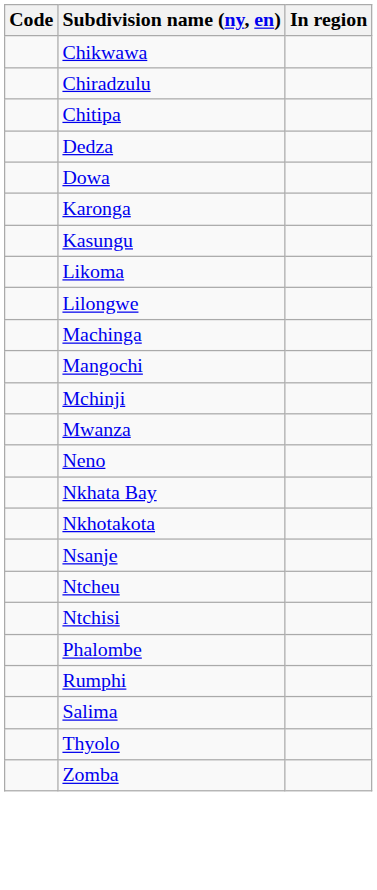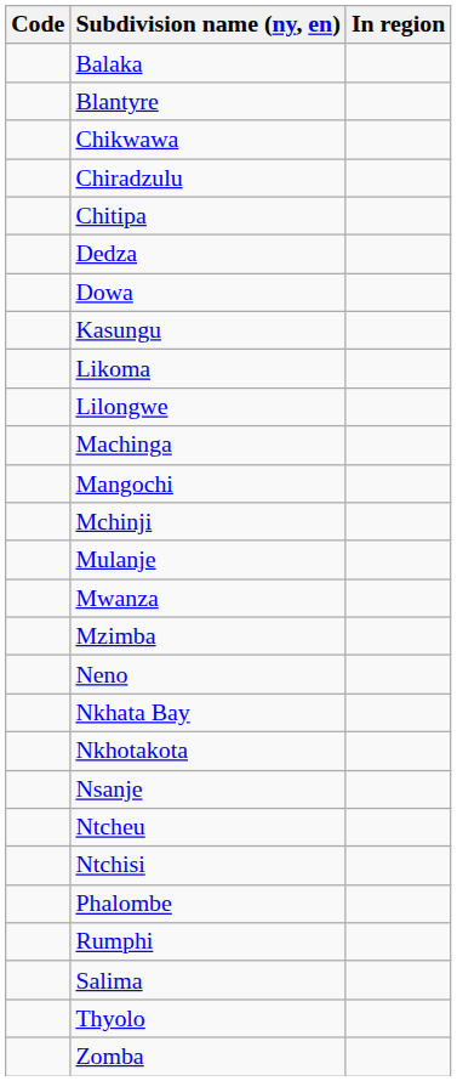 <table class="wikitable sortable">
 <tr>
 <th>Code</th>
 <th>Subdivision name (<a href='#'>ny</a>, <a href='#'>en</a>)</th>
 <th>In region</th>
+</tr>
+<tr>
+<td></td>
+<td><a href='#'>Balaka</a></td>
+<td><a href='#'></a></td>
+</tr>
+<tr>
+<td></td>
+<td><a href='#'>Blantyre</a></td>
+<td><a href='#'></a></td>
 </tr>
 <tr>
 <td></td>
 <td><a href='#'>Chikwawa</a></td>
 <td><a href='#'></a></td>
 </tr>
 <tr>
 <td></td>
 <td><a href='#'>Chiradzulu</a></td>
 <td><a href='#'></a></td>
 </tr>
 <tr>
 <td></td>
 <td><a href='#'>Chitipa</a></td>
 <td><a href='#'></a></td>
 </tr>
 <tr>
 <td></td>
 <td><a href='#'>Dedza</a></td>
 <td><a href='#'></a></td>
 </tr>
 <tr>
 <td></td>
 <td><a href='#'>Dowa</a></td>
-<td><a href='#'></a></td>
-</tr>
-<tr>
-<td></td>
-<td><a href='#'>Karonga</a></td>
 <td><a href='#'></a></td>
 </tr>
 <tr>
 <td></td>
 <td><a href='#'>Kasungu</a></td>
 <td><a href='#'></a></td>
 </tr>
 <tr>
 <td></td>
 <td><a href='#'>Likoma</a></td>
 <td><a href='#'></a></td>
 </tr>
 <tr>
 <td></td>
 <td><a href='#'>Lilongwe</a></td>
 <td><a href='#'></a></td>
 </tr>
 <tr>
 <td></td>
 <td><a href='#'>Machinga</a></td>
 <td><a href='#'></a></td>
 </tr>
 <tr>
 <td></td>
 <td><a href='#'>Mangochi</a></td>
 <td><a href='#'></a></td>
 </tr>
 <tr>
 <td></td>
 <td><a href='#'>Mchinji</a></td>
 <td><a href='#'></a></td>
 </tr>
 <tr>
 <td></td>
+<td><a href='#'>Mulanje</a></td>
+<td><a href='#'></a></td>
+</tr>
+<tr>
+<td></td>
 <td><a href='#'>Mwanza</a></td>
+<td><a href='#'></a></td>
+</tr>
+<tr>
+<td></td>
+<td><a href='#'>Mzimba</a></td>
 <td><a href='#'></a></td>
 </tr>
 <tr>
 <td></td>
 <td><a href='#'>Neno</a></td>
 <td><a href='#'></a></td>
 </tr>
 <tr>
 <td></td>
 <td><a href='#'>Nkhata Bay</a></td>
 <td><a href='#'></a></td>
 </tr>
 <tr>
 <td></td>
 <td><a href='#'>Nkhotakota</a></td>
 <td><a href='#'></a></td>
 </tr>
 <tr>
 <td></td>
 <td><a href='#'>Nsanje</a></td>
 <td><a href='#'></a></td>
 </tr>
 <tr>
 <td></td>
 <td><a href='#'>Ntcheu</a></td>
 <td><a href='#'></a></td>
 </tr>
 <tr>
 <td></td>
 <td><a href='#'>Ntchisi</a></td>
 <td><a href='#'></a></td>
 </tr>
 <tr>
 <td></td>
 <td><a href='#'>Phalombe</a></td>
 <td><a href='#'></a></td>
 </tr>
 <tr>
 <td></td>
 <td><a href='#'>Rumphi</a></td>
 <td><a href='#'></a></td>
 </tr>
 <tr>
 <td></td>
 <td><a href='#'>Salima</a></td>
 <td><a href='#'></a></td>
 </tr>
 <tr>
 <td></td>
 <td><a href='#'>Thyolo</a></td>
 <td><a href='#'></a></td>
 </tr>
 <tr>
 <td></td>
 <td><a href='#'>Zomba</a></td>
 <td><a href='#'></a></td>
 </tr>
 </table>
